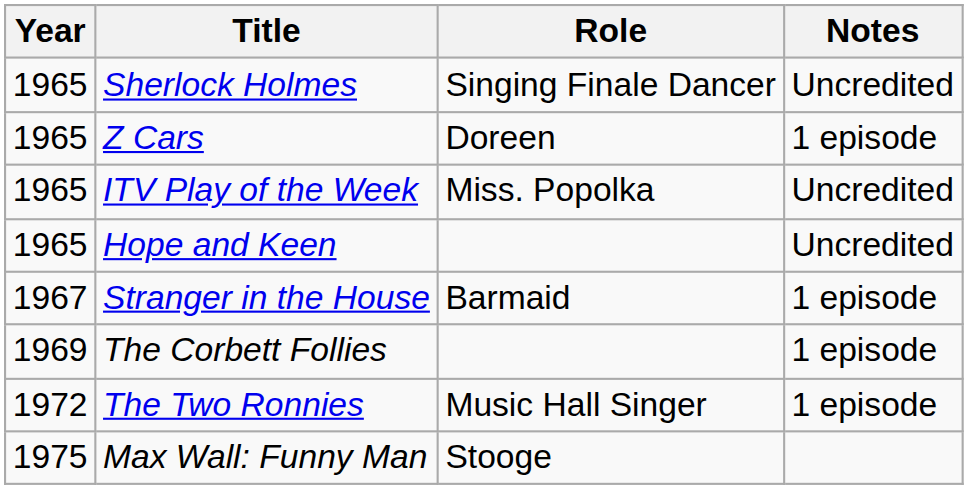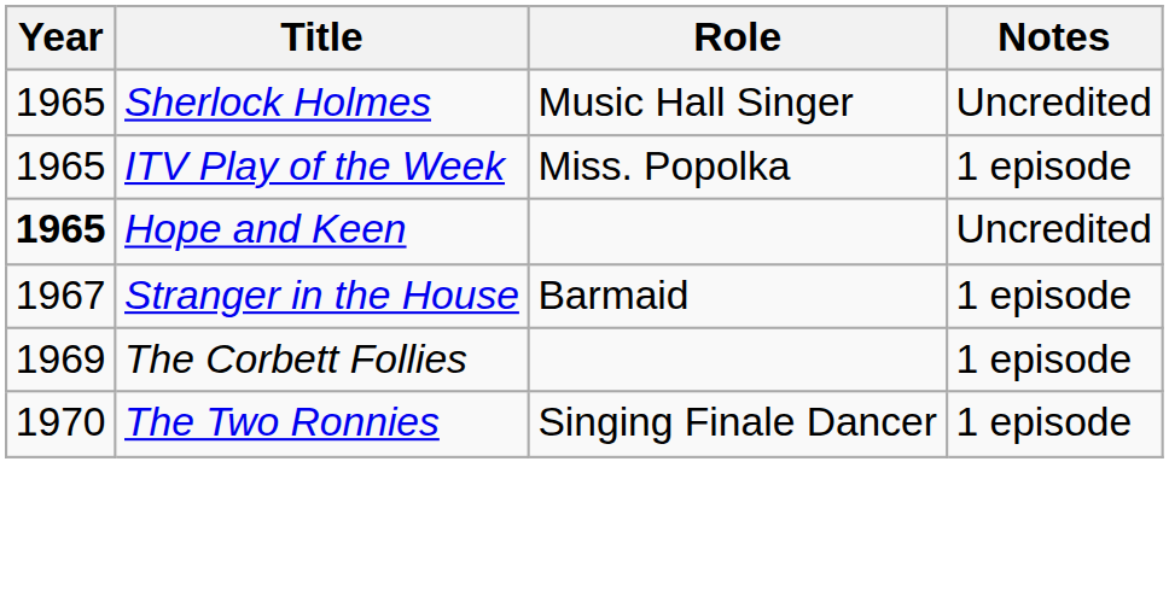 <table class="wikitable sortable">
 <tr>
 <th>Year</th>
 <th>Title</th>
 <th>Role</th>
 <th>Notes</th>
 </tr>
 <tr>
 <td>1965</td>
 <td><em><a href='#'>Sherlock Holmes</a></em></td>
-<td>Singing Finale Dancer</td>
+<td>Music Hall Singer</td>
 <td>Uncredited</td>
-</tr>
-<tr>
-<td>1965</td>
-<td><em><a href='#'>Z Cars</a></em></td>
-<td>Doreen</td>
-<td>1 episode</td>
 </tr>
 <tr>
 <td>1965</td>
 <td><em><a href='#'>ITV Play of the Week</a></em></td>
 <td>Miss. Popolka</td>
-<td>Uncredited</td>
+<td>1 episode</td>
 </tr>
 <tr>
-<td>1965</td>
+<td><strong>1965</strong></td>
 <td><em><a href='#'>Hope and Keen</a></em></td>
 <td></td>
 <td>Uncredited</td>
 </tr>
 <tr>
 <td>1967</td>
 <td><em><a href='#'>Stranger in the House</a></em></td>
 <td>Barmaid</td>
 <td>1 episode</td>
 </tr>
 <tr>
 <td>1969</td>
 <td><em>The Corbett Follies</em></td>
 <td></td>
 <td>1 episode</td>
 </tr>
 <tr>
-<td>1972</td>
+<td>1970</td>
 <td><em><a href='#'>The Two Ronnies</a></em></td>
-<td>Music Hall Singer</td>
+<td>Singing Finale Dancer</td>
 <td>1 episode</td>
 </tr>
-<tr>
-<td>1975</td>
-<td><em>Max Wall: Funny Man</em></td>
-<td>Stooge</td>
-<td></td>
-</tr>
 </table>
